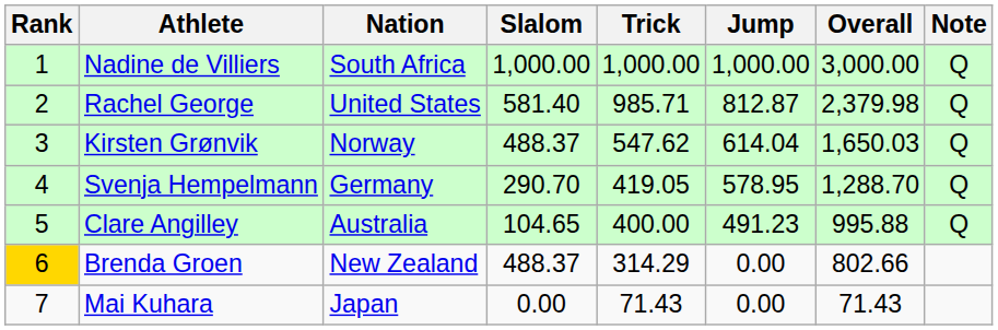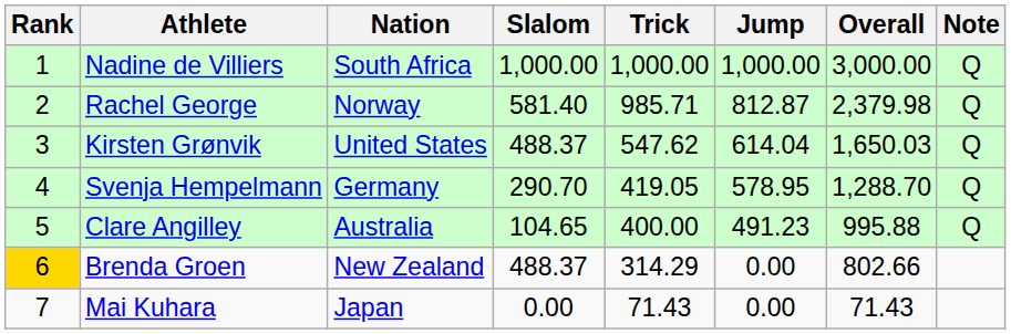 <table class="wikitable sortable" style="text-align:center">
 <tr>
 <th>Rank</th>
 <th>Athlete</th>
 <th>Nation</th>
 <th>Slalom</th>
 <th>Trick</th>
 <th>Jump</th>
 <th>Overall</th>
 <th>Note</th>
 </tr>
 <tr bgcolor=ccffcc>
 <td>1</td>
 <td align=left><a href='#'>Nadine de Villiers</a></td>
 <td align=left> <a href='#'>South Africa</a></td>
 <td>1,000.00</td>
 <td>1,000.00</td>
 <td>1,000.00</td>
 <td>3,000.00</td>
 <td>Q</td>
 </tr>
 <tr bgcolor=ccffcc>
 <td>2</td>
 <td align=left><a href='#'>Rachel George</a></td>
-<td align=left> <a href='#'>United States</a></td>
+<td align=left> <a href='#'>Norway</a></td>
 <td>581.40</td>
 <td>985.71</td>
 <td>812.87</td>
 <td>2,379.98</td>
 <td>Q</td>
 </tr>
 <tr bgcolor=ccffcc>
 <td>3</td>
 <td align=left><a href='#'>Kirsten Grønvik</a></td>
-<td align=left> <a href='#'>Norway</a></td>
+<td align=left> <a href='#'>United States</a></td>
 <td>488.37</td>
 <td>547.62</td>
 <td>614.04</td>
 <td>1,650.03</td>
 <td>Q</td>
 </tr>
 <tr bgcolor=ccffcc>
 <td>4</td>
 <td align=left><a href='#'>Svenja Hempelmann</a></td>
 <td align=left> <a href='#'>Germany</a></td>
 <td>290.70</td>
 <td>419.05</td>
 <td>578.95</td>
 <td>1,288.70</td>
 <td>Q</td>
 </tr>
 <tr bgcolor=ccffcc>
 <td>5</td>
 <td align=left><a href='#'>Clare Angilley</a></td>
 <td align=left> <a href='#'>Australia</a></td>
 <td>104.65</td>
 <td>400.00</td>
 <td>491.23</td>
 <td>995.88</td>
 <td>Q</td>
 </tr>
 <tr>
 <td style="background: gold;">6</td>
 <td align=left><a href='#'>Brenda Groen</a></td>
 <td align=left> <a href='#'>New Zealand</a></td>
 <td>488.37</td>
 <td>314.29</td>
 <td>0.00</td>
 <td>802.66</td>
 <td></td>
 </tr>
 <tr>
 <td>7</td>
 <td align=left><a href='#'>Mai Kuhara</a></td>
 <td align=left> <a href='#'>Japan</a></td>
 <td>0.00</td>
 <td>71.43</td>
 <td>0.00</td>
 <td>71.43</td>
 <td></td>
 </tr>
 </table>
